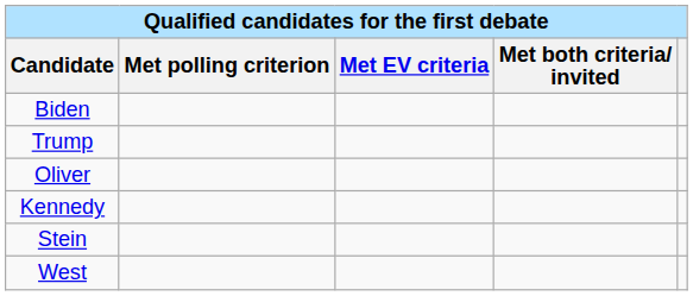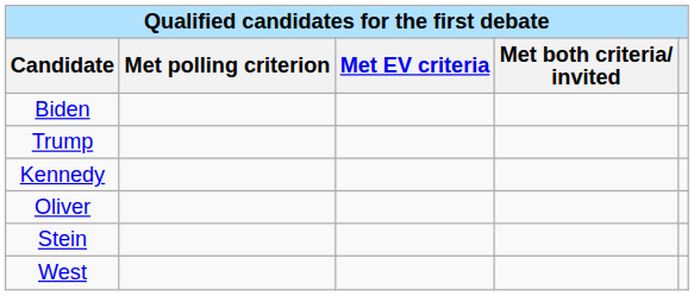 <table class="wikitable sortable collapsible" style="text-align:center;font-size:95%;line-height:16px;">
 <tr>
 <td colspan="5" style="color:black; vertical-align:top; text-align:center; background-color:#B0E2FF;" class="table-no"><strong>Qualified candidates for the first debate</strong></td>
 </tr>
 <tr>
 <th>Candidate</th>
 <th>Met polling criterion</th>
 <th><a href='#'>Met EV criteria</a></th>
 <th>Met both criteria/<br>invited</th>
 <th></th>
 </tr>
 <tr>
 <td><a href='#'>Biden</a></td>
 <td><br></td>
 <td><br></td>
 <td></td>
 <td></td>
 </tr>
 <tr>
 <td><a href='#'>Trump</a></td>
 <td><br></td>
 <td><br></td>
 <td></td>
 <td></td>
 </tr>
 <tr>
-<td><a href='#'>Oliver</a></td>
+<td><a href='#'>Kennedy</a></td>
 <td><br></td>
 <td><br></td>
 <td></td>
 <td></td>
 </tr>
 <tr>
-<td><a href='#'>Kennedy</a></td>
+<td><a href='#'>Oliver</a></td>
 <td><br></td>
 <td><br></td>
 <td></td>
 <td></td>
 </tr>
 <tr>
 <td><a href='#'>Stein</a></td>
 <td><br></td>
 <td><br></td>
 <td></td>
 <td></td>
 </tr>
 <tr>
 <td><a href='#'>West</a></td>
 <td><br></td>
 <td><br></td>
 <td></td>
 <td></td>
 </tr>
 </table>
